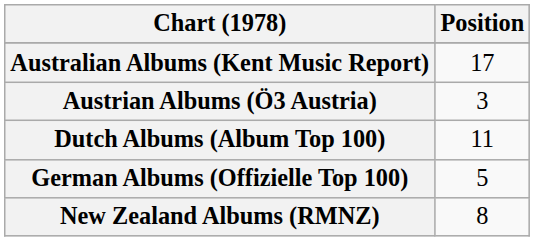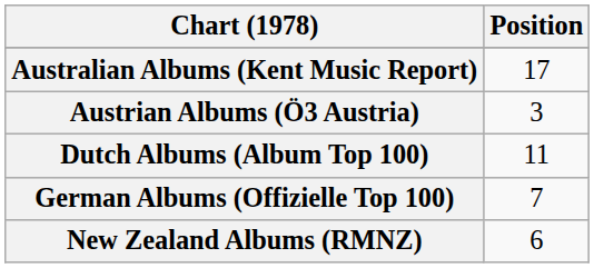 <table class="wikitable sortable plainrowheaders" style="text-align:center;">
 <tr>
 <th scope="col">Chart (1978)</th>
 <th scope="col">Position</th>
 </tr>
 <tr>
 </tr>
 <tr>
 <th scope="row">Australian Albums (Kent Music Report)</th>
 <td>17</td>
 </tr>
 <tr>
 <th scope="row">Austrian Albums (Ö3 Austria)</th>
 <td>3</td>
 </tr>
 <tr>
 <th scope="row">Dutch Albums (Album Top 100)</th>
 <td>11</td>
 </tr>
 <tr>
 <th scope="row">German Albums (Offizielle Top 100)</th>
-<td>5</td>
+<td>7</td>
 </tr>
 <tr>
 <th scope="row">New Zealand Albums (RMNZ)</th>
-<td>8</td>
+<td>6</td>
 </tr>
 </table>
